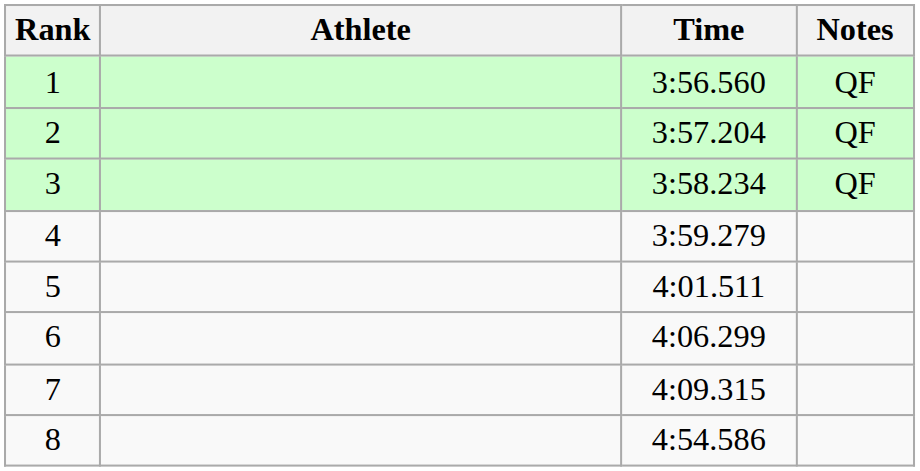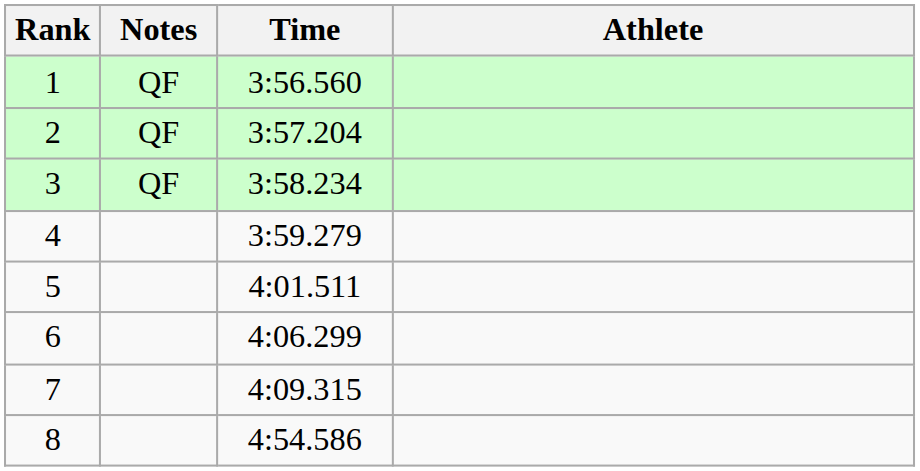 <table class=wikitable style="text-align:center">
 <tr>
 <th width=40>Rank</th>
+<th width=50>Notes</th>
+<th width=80>Time</th>
 <th width=250>Athlete</th>
-<th width=80>Time</th>
-<th width=50>Notes</th>
 </tr>
 <tr bgcolor="ccffcc">
 <td>1</td>
+<td>QF</td>
+<td>3:56.560</td>
 <td align=left></td>
-<td>3:56.560</td>
-<td>QF</td>
 </tr>
 <tr bgcolor="ccffcc">
 <td>2</td>
+<td>QF</td>
+<td>3:57.204</td>
 <td align=left></td>
-<td>3:57.204</td>
-<td>QF</td>
 </tr>
 <tr bgcolor="ccffcc">
 <td>3</td>
+<td>QF</td>
+<td>3:58.234</td>
 <td align=left></td>
-<td>3:58.234</td>
-<td>QF</td>
 </tr>
 <tr>
 <td>4</td>
+<td></td>
+<td>3:59.279</td>
 <td align=left></td>
-<td>3:59.279</td>
-<td></td>
 </tr>
 <tr>
 <td>5</td>
+<td></td>
+<td>4:01.511</td>
 <td align=left></td>
-<td>4:01.511</td>
-<td></td>
 </tr>
 <tr>
 <td>6</td>
+<td></td>
+<td>4:06.299</td>
 <td align=left></td>
-<td>4:06.299</td>
-<td></td>
 </tr>
 <tr>
 <td>7</td>
+<td></td>
+<td>4:09.315</td>
 <td align=left></td>
-<td>4:09.315</td>
-<td></td>
 </tr>
 <tr>
 <td>8</td>
+<td></td>
+<td>4:54.586</td>
 <td align=left></td>
-<td>4:54.586</td>
-<td></td>
 </tr>
 </table>
